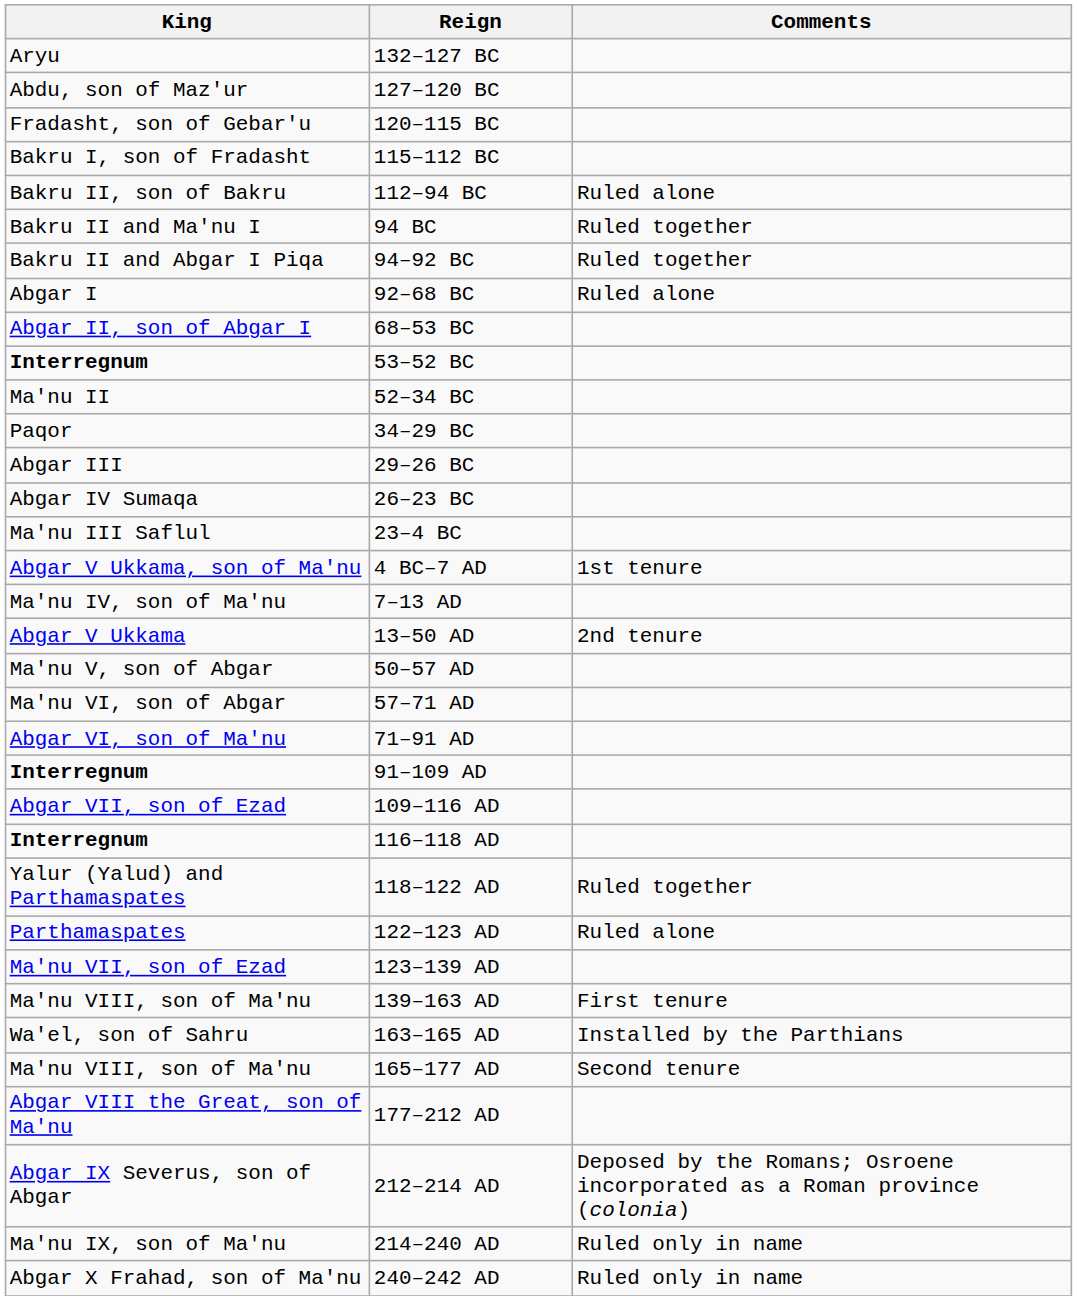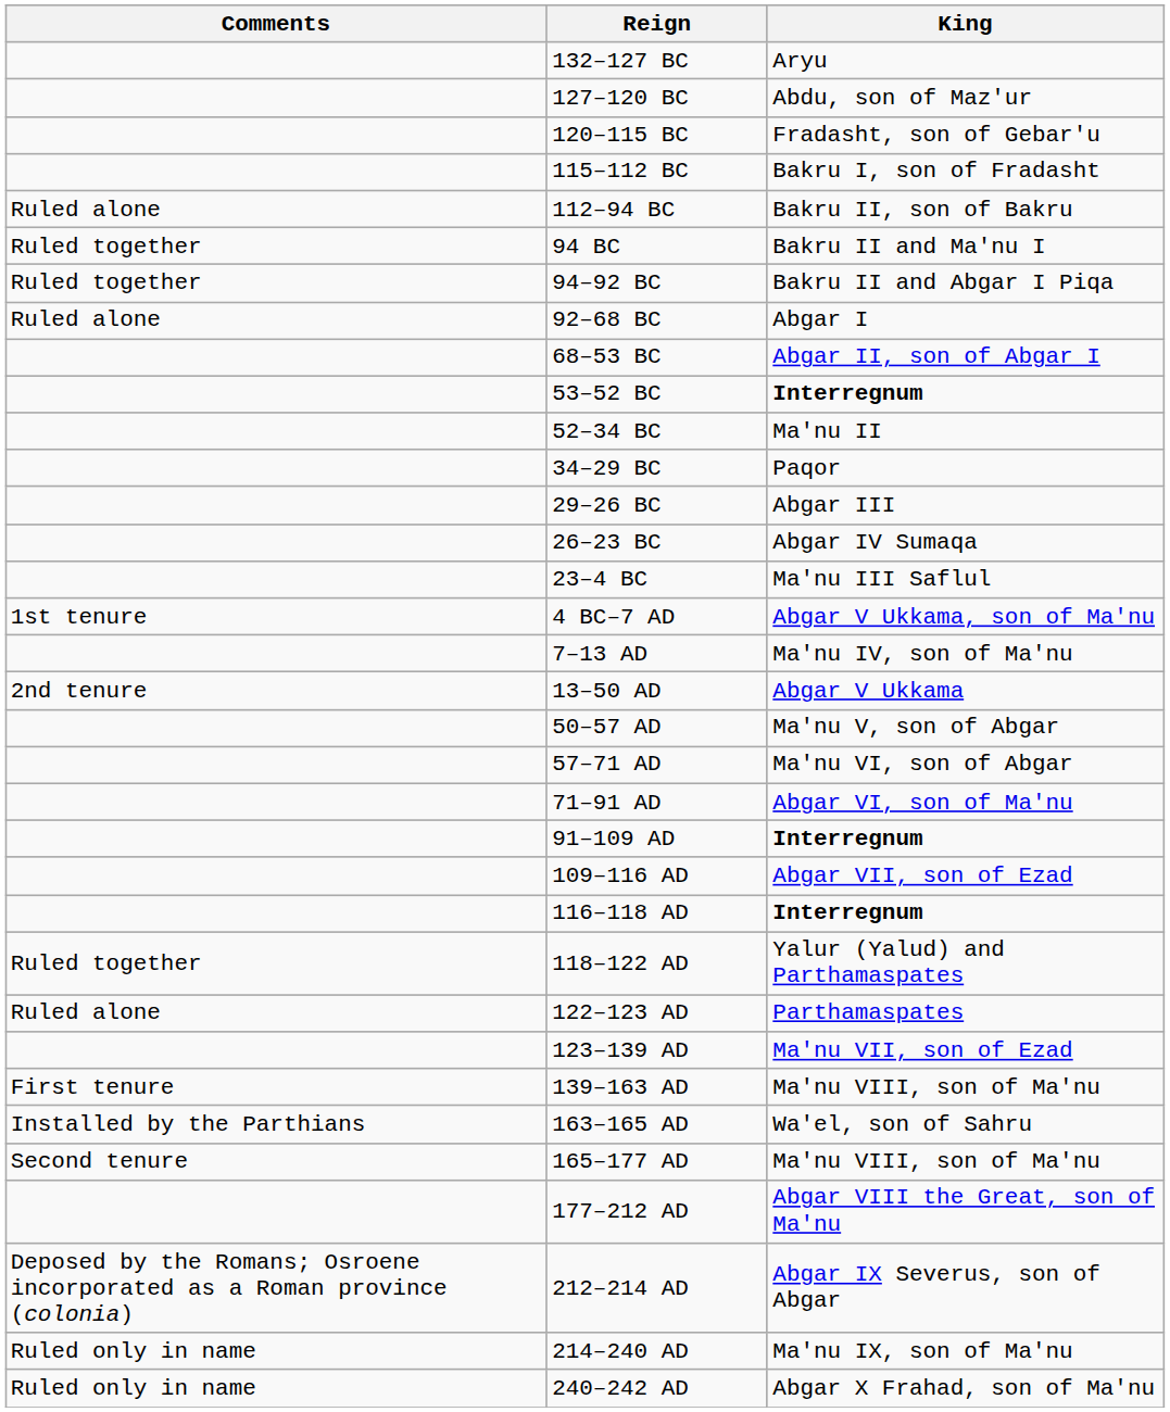 <table class="wikitable" align="center"  style="margin: 1em auto 1em auto; width: 75%">
 <tr>
+<th>Comments</th>
+<th align="center"  width="120px">Reign</th>
 <th width="220px">King</th>
-<th align="center"  width="120px">Reign</th>
-<th>Comments</th>
 </tr>
 <tr>
+<td></td>
+<td>132–127 BC</td>
 <td>Aryu</td>
-<td>132–127 BC</td>
-<td></td>
 </tr>
 <tr>
+<td></td>
+<td>127–120 BC</td>
 <td>Abdu, son of Maz'ur</td>
-<td>127–120 BC</td>
-<td></td>
 </tr>
 <tr>
+<td></td>
+<td>120–115 BC</td>
 <td>Fradasht, son of Gebar'u</td>
-<td>120–115 BC</td>
-<td></td>
 </tr>
 <tr>
+<td></td>
+<td>115–112 BC</td>
 <td>Bakru I, son of Fradasht</td>
-<td>115–112 BC</td>
-<td></td>
 </tr>
 <tr>
+<td>Ruled alone</td>
+<td>112–94 BC</td>
 <td>Bakru II, son of Bakru</td>
-<td>112–94 BC</td>
-<td>Ruled alone</td>
 </tr>
 <tr>
+<td>Ruled together</td>
+<td>94 BC</td>
 <td>Bakru II and Ma'nu I</td>
-<td>94 BC</td>
-<td>Ruled together</td>
 </tr>
 <tr>
+<td>Ruled together</td>
+<td>94–92 BC</td>
 <td>Bakru II and Abgar I Piqa</td>
-<td>94–92 BC</td>
-<td>Ruled together</td>
 </tr>
 <tr>
+<td>Ruled alone</td>
+<td>92–68 BC</td>
 <td>Abgar I</td>
-<td>92–68 BC</td>
-<td>Ruled alone</td>
 </tr>
 <tr>
+<td></td>
+<td>68–53 BC</td>
 <td><a href='#'>Abgar II, son of Abgar I</a></td>
-<td>68–53 BC</td>
-<td></td>
 </tr>
 <tr>
+<td></td>
+<td>53–52 BC</td>
 <td><strong>Interregnum</strong></td>
-<td>53–52 BC</td>
-<td></td>
 </tr>
 <tr>
+<td></td>
+<td>52–34 BC</td>
 <td>Ma'nu II</td>
-<td>52–34 BC</td>
-<td></td>
 </tr>
 <tr>
+<td></td>
+<td>34–29 BC</td>
 <td>Paqor</td>
-<td>34–29 BC</td>
-<td></td>
 </tr>
 <tr>
+<td></td>
+<td>29–26 BC</td>
 <td>Abgar III</td>
-<td>29–26 BC</td>
-<td></td>
 </tr>
 <tr>
+<td></td>
+<td>26–23 BC</td>
 <td>Abgar IV Sumaqa</td>
-<td>26–23 BC</td>
-<td></td>
 </tr>
 <tr>
+<td></td>
+<td>23–4 BC</td>
 <td>Ma'nu III Saflul</td>
-<td>23–4 BC</td>
-<td></td>
 </tr>
 <tr>
+<td>1st tenure</td>
+<td>4 BC–7 AD</td>
 <td><a href='#'>Abgar V Ukkama, son of Ma'nu</a></td>
-<td>4 BC–7 AD</td>
-<td>1st tenure</td>
 </tr>
 <tr>
+<td></td>
+<td>7–13 AD</td>
 <td>Ma'nu IV, son of Ma'nu</td>
-<td>7–13 AD</td>
-<td></td>
 </tr>
 <tr>
+<td>2nd tenure</td>
+<td>13–50 AD</td>
 <td><a href='#'>Abgar V Ukkama</a></td>
-<td>13–50 AD</td>
-<td>2nd tenure</td>
 </tr>
 <tr>
+<td></td>
+<td>50–57 AD</td>
 <td>Ma'nu V, son of Abgar</td>
-<td>50–57 AD</td>
-<td></td>
 </tr>
 <tr>
+<td></td>
+<td>57–71 AD</td>
 <td>Ma'nu VI, son of Abgar</td>
-<td>57–71 AD</td>
-<td></td>
 </tr>
 <tr>
+<td></td>
+<td>71–91 AD</td>
 <td><a href='#'>Abgar VI, son of Ma'nu</a></td>
-<td>71–91 AD</td>
-<td></td>
 </tr>
 <tr>
+<td></td>
+<td>91–109 AD</td>
 <td><strong>Interregnum</strong></td>
-<td>91–109 AD</td>
-<td></td>
 </tr>
 <tr>
+<td></td>
+<td>109–116 AD</td>
 <td><a href='#'>Abgar VII, son of Ezad</a></td>
-<td>109–116 AD</td>
-<td></td>
 </tr>
 <tr>
+<td></td>
+<td>116–118 AD</td>
 <td><strong>Interregnum</strong></td>
-<td>116–118 AD</td>
-<td></td>
 </tr>
 <tr>
+<td>Ruled together</td>
+<td>118–122 AD</td>
 <td>Yalur (Yalud) and <a href='#'>Parthamaspates</a></td>
-<td>118–122 AD</td>
-<td>Ruled together</td>
 </tr>
 <tr>
+<td>Ruled alone</td>
+<td>122–123 AD</td>
 <td><a href='#'>Parthamaspates</a></td>
-<td>122–123 AD</td>
-<td>Ruled alone</td>
 </tr>
 <tr>
+<td></td>
+<td>123–139 AD</td>
 <td><a href='#'>Ma'nu VII, son of Ezad</a></td>
-<td>123–139 AD</td>
-<td></td>
 </tr>
 <tr>
+<td>First tenure</td>
+<td>139–163 AD</td>
 <td>Ma'nu VIII, son of Ma'nu</td>
-<td>139–163 AD</td>
-<td>First tenure</td>
 </tr>
 <tr>
+<td>Installed by the Parthians</td>
+<td>163–165 AD</td>
 <td>Wa'el, son of Sahru</td>
-<td>163–165 AD</td>
-<td>Installed by the Parthians</td>
 </tr>
 <tr>
+<td>Second tenure</td>
+<td>165–177 AD</td>
 <td>Ma'nu VIII, son of Ma'nu</td>
-<td>165–177 AD</td>
-<td>Second tenure</td>
 </tr>
 <tr>
+<td></td>
+<td>177–212 AD</td>
 <td><a href='#'>Abgar VIII the Great, son of Ma'nu</a></td>
-<td>177–212 AD</td>
-<td></td>
 </tr>
 <tr>
+<td>Deposed by the Romans; Osroene incorporated as a Roman province (<em>colonia</em>)</td>
+<td>212–214 AD</td>
 <td><a href='#'>Abgar IX</a> Severus, son of Abgar</td>
-<td>212–214 AD</td>
-<td>Deposed by the Romans; Osroene incorporated as a Roman province (<em>colonia</em>)</td>
 </tr>
 <tr>
+<td>Ruled only in name</td>
+<td>214–240 AD</td>
 <td>Ma'nu IX, son of Ma'nu</td>
-<td>214–240 AD</td>
-<td>Ruled only in name</td>
 </tr>
 <tr>
+<td>Ruled only in name</td>
+<td>240–242 AD</td>
 <td>Abgar X Frahad, son of Ma'nu</td>
-<td>240–242 AD</td>
-<td>Ruled only in name</td>
 </tr>
 </table>
